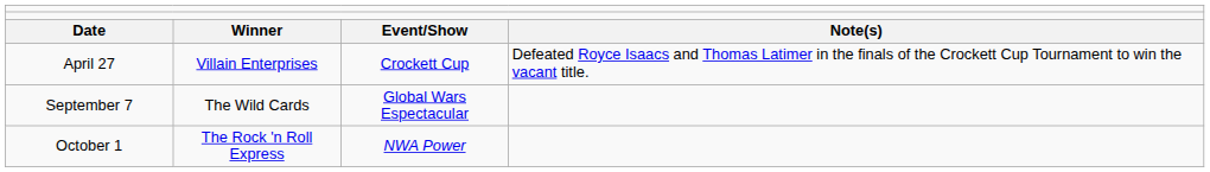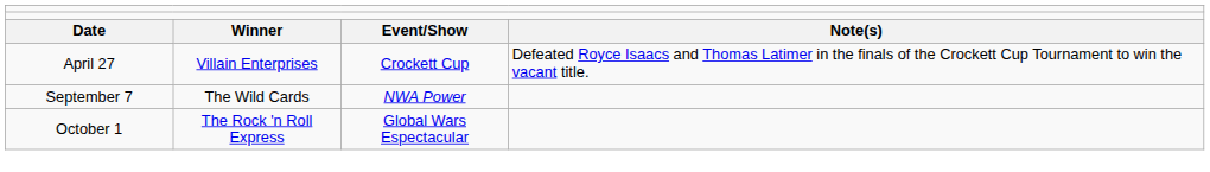 <table class="wikitable" style="text-align:center; width:100%;">
 <tr>
 <td colspan="4"></td>
 </tr>
 <tr>
 <td colspan="4"><strong></strong></td>
 </tr>
 <tr>
 <th width=14%>Date</th>
 <th width=14%>Winner</th>
 <th width=14%>Event/Show</th>
 <th width=58%>Note(s)</th>
 </tr>
 <tr>
 <td>April 27</td>
 <td><a href='#'>Villain Enterprises</a><br></td>
 <td><a href='#'>Crockett Cup</a></td>
 <td align=left>Defeated <a href='#'>Royce Isaacs</a> and <a href='#'>Thomas Latimer</a> in the finals of the Crockett Cup Tournament to win the <a href='#'>vacant</a> title.</td>
 </tr>
 <tr>
 <td>September 7</td>
 <td>The Wild Cards<br></td>
-<td><a href='#'>Global Wars Espectacular</a></td>
+<td><em><a href='#'>NWA Power</a></em></td>
 <td></td>
 </tr>
 <tr>
 <td>October 1</td>
 <td><a href='#'>The Rock 'n Roll Express</a><br></td>
-<td><em><a href='#'>NWA Power</a></em></td>
+<td><a href='#'>Global Wars Espectacular</a></td>
 <td></td>
 </tr>
 </table>
